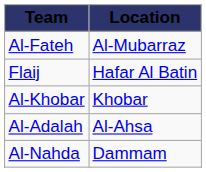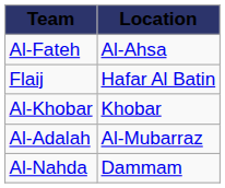 <table class="wikitable sortable">
 <tr>
 <th style="background-color:#2C346B;"><span>Team</span></th>
 <th style="background-color:#2C346B;"><span>Location</span></th>
 </tr>
 <tr>
 <td><a href='#'>Al-Fateh</a></td>
-<td><a href='#'>Al-Mubarraz</a></td>
+<td><a href='#'>Al-Ahsa</a></td>
 </tr>
 <tr>
 <td><a href='#'>Flaij</a></td>
 <td><a href='#'>Hafar Al Batin</a></td>
 </tr>
 <tr>
 <td><a href='#'>Al-Khobar</a></td>
 <td><a href='#'>Khobar</a></td>
 </tr>
 <tr>
 <td><a href='#'>Al-Adalah</a></td>
-<td><a href='#'>Al-Ahsa</a></td>
+<td><a href='#'>Al-Mubarraz</a></td>
 </tr>
 <tr>
 <td><a href='#'>Al-Nahda</a></td>
 <td><a href='#'>Dammam</a></td>
 </tr>
 </table>
